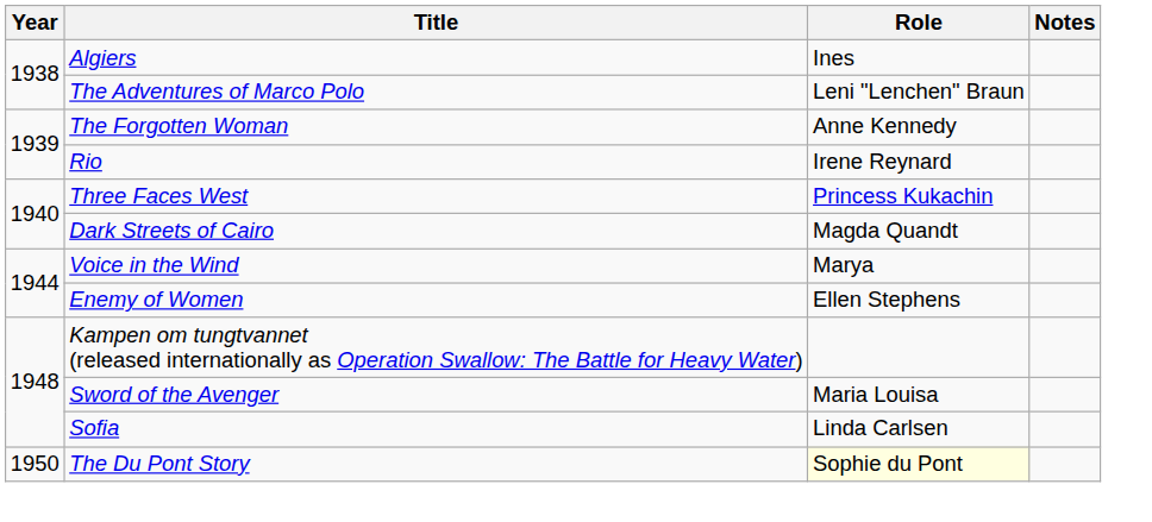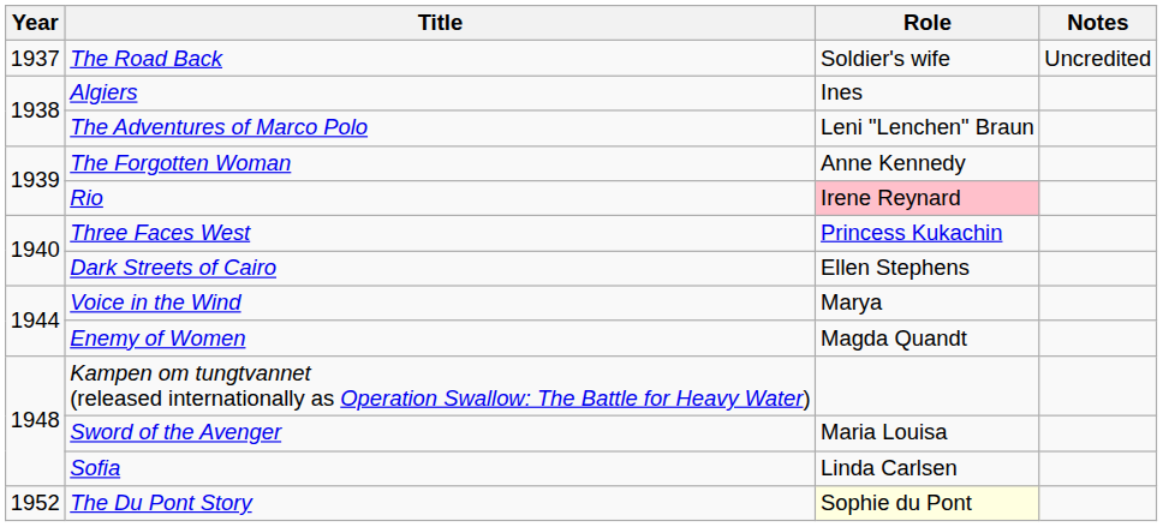 <table class="wikitable">
 <tr>
 <th>Year</th>
 <th>Title</th>
 <th>Role</th>
 <th>Notes</th>
+</tr>
+<tr>
+<td>1937</td>
+<td><em><a href='#'>The Road Back</a></em></td>
+<td>Soldier's wife</td>
+<td>Uncredited</td>
 </tr>
 <tr>
 <td rowspan=2>1938</td>
 <td><em><a href='#'>Algiers</a></em></td>
 <td>Ines</td>
 <td></td>
 </tr>
 <tr>
 <td><em><a href='#'>The Adventures of Marco Polo</a></em></td>
 <td>Leni "Lenchen" Braun</td>
 <td></td>
 </tr>
 <tr>
 <td rowspan=2>1939</td>
 <td><em><a href='#'>The Forgotten Woman</a></em></td>
 <td>Anne Kennedy</td>
 <td></td>
 </tr>
 <tr>
 <td><em><a href='#'>Rio</a></em></td>
-<td>Irene Reynard</td>
+<td style="background: pink;">Irene Reynard</td>
 <td></td>
 </tr>
 <tr>
 <td rowspan=2>1940</td>
 <td><em><a href='#'>Three Faces West</a></em></td>
 <td><a href='#'>Princess Kukachin</a></td>
 <td></td>
 </tr>
 <tr>
 <td><em><a href='#'>Dark Streets of Cairo</a></em></td>
-<td>Magda Quandt</td>
+<td>Ellen Stephens</td>
 <td></td>
 </tr>
 <tr>
 <td rowspan=2>1944</td>
 <td><em><a href='#'>Voice in the Wind</a></em></td>
 <td>Marya</td>
 <td></td>
 </tr>
 <tr>
 <td><em><a href='#'>Enemy of Women</a></em></td>
-<td>Ellen Stephens</td>
+<td>Magda Quandt</td>
 <td></td>
 </tr>
 <tr>
 <td rowspan=3>1948</td>
 <td><em>Kampen om tungtvannet</em><br>(released internationally as <em><a href='#'>Operation Swallow: The Battle for Heavy Water</a></em>)</td>
 <td></td>
 <td></td>
 </tr>
 <tr>
 <td><em><a href='#'>Sword of the Avenger</a></em></td>
 <td>Maria Louisa</td>
 <td></td>
 </tr>
 <tr>
 <td><em><a href='#'>Sofia</a></em></td>
 <td>Linda Carlsen</td>
 <td></td>
 </tr>
 <tr>
-<td>1950</td>
+<td>1952</td>
 <td><em><a href='#'>The Du Pont Story</a></em></td>
 <td style="background: lightyellow;">Sophie du Pont</td>
 <td></td>
 </tr>
 </table>
